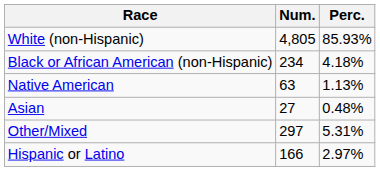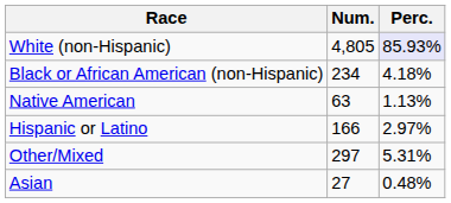 <table class="wikitable">
 <tr>
 <th>Race</th>
 <th>Num.</th>
 <th>Perc.</th>
 </tr>
 <tr>
 <td><a href='#'>White</a> (non-Hispanic)</td>
 <td>4,805</td>
-<td>85.93%</td>
+<td style="background: lavender;">85.93%</td>
 </tr>
 <tr>
 <td><a href='#'>Black or African American</a> (non-Hispanic)</td>
 <td>234</td>
 <td>4.18%</td>
 </tr>
 <tr>
 <td><a href='#'>Native American</a></td>
 <td>63</td>
 <td>1.13%</td>
 </tr>
 <tr>
-<td><a href='#'>Asian</a></td>
-<td>27</td>
-<td>0.48%</td>
+<td><a href='#'>Hispanic</a> or <a href='#'>Latino</a></td>
+<td>166</td>
+<td>2.97%</td>
 </tr>
 <tr>
 <td><a href='#'>Other/Mixed</a></td>
 <td>297</td>
 <td>5.31%</td>
 </tr>
 <tr>
-<td><a href='#'>Hispanic</a> or <a href='#'>Latino</a></td>
-<td>166</td>
-<td>2.97%</td>
+<td><a href='#'>Asian</a></td>
+<td>27</td>
+<td>0.48%</td>
 </tr>
 </table>
